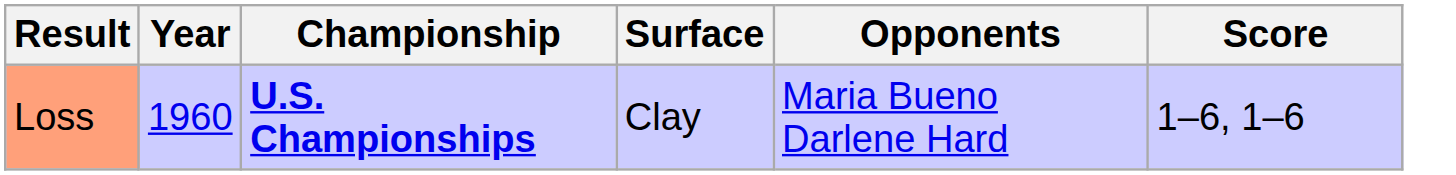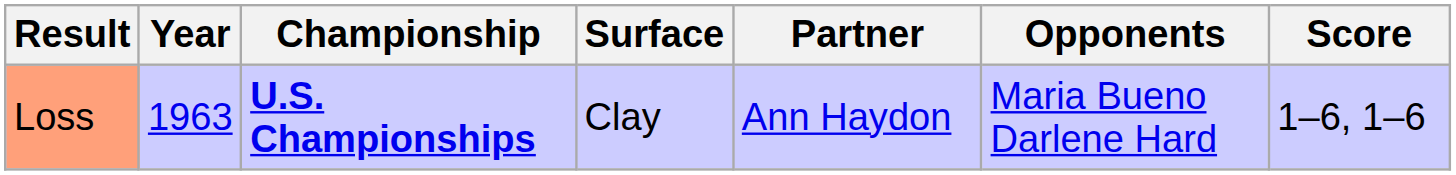 <table class="sortable wikitable">
 <tr>
 <th style="width:40px">Result</th>
 <th style="width:30px">Year</th>
 <th style="width:150px">Championship</th>
 <th style="width:50px">Surface</th>
+<th style="width:150px">Partner</th>
 <th style="width:150px">Opponents</th>
 <th style="width:100px" class="unsortable">Score</th>
 </tr>
 <tr style="background:#ccf;">
 <td style="background:#ffa07a;">Loss</td>
-<td><a href='#'>1960</a></td>
+<td><a href='#'>1963</a></td>
 <td><strong><a href='#'>U.S. Championships</a></strong></td>
 <td>Clay</td>
+<td> <a href='#'>Ann Haydon</a></td>
 <td> <a href='#'>Maria Bueno</a> <br>  <a href='#'>Darlene Hard</a></td>
 <td>1–6, 1–6</td>
 </tr>
 </table>
